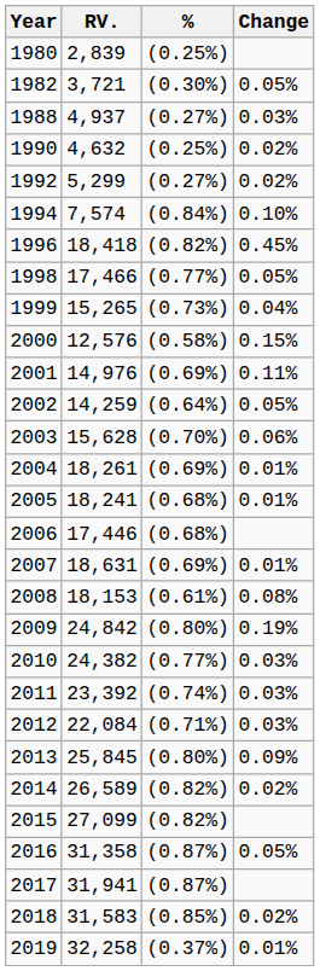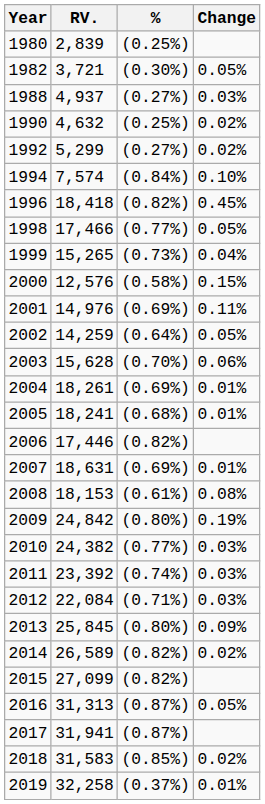 <table class="wikitable">
 <tr>
 <th>Year</th>
 <th>RV.</th>
 <th>%</th>
 <th>Change</th>
 </tr>
 <tr>
 <td>1980</td>
 <td>2,839</td>
 <td>(0.25%)</td>
 <td></td>
 </tr>
 <tr>
 <td>1982</td>
 <td>3,721</td>
 <td>(0.30%)</td>
 <td> 0.05%</td>
 </tr>
 <tr>
 <td>1988</td>
 <td>4,937</td>
 <td>(0.27%)</td>
 <td> 0.03%</td>
 </tr>
 <tr>
 <td>1990</td>
 <td>4,632</td>
 <td>(0.25%)</td>
 <td> 0.02%</td>
 </tr>
 <tr>
 <td>1992</td>
 <td>5,299</td>
 <td>(0.27%)</td>
 <td> 0.02%</td>
 </tr>
 <tr>
 <td>1994</td>
 <td>7,574</td>
 <td>(0.84%)</td>
 <td> 0.10%</td>
 </tr>
 <tr>
 <td>1996</td>
 <td>18,418</td>
 <td>(0.82%)</td>
 <td> 0.45%</td>
 </tr>
 <tr>
 <td>1998</td>
 <td>17,466</td>
 <td>(0.77%)</td>
 <td> 0.05%</td>
 </tr>
 <tr>
 <td>1999</td>
 <td>15,265</td>
 <td>(0.73%)</td>
 <td> 0.04%</td>
 </tr>
 <tr>
 <td>2000</td>
 <td>12,576</td>
 <td>(0.58%)</td>
 <td> 0.15%</td>
 </tr>
 <tr>
 <td>2001</td>
 <td>14,976</td>
 <td>(0.69%)</td>
 <td> 0.11%</td>
 </tr>
 <tr>
 <td>2002</td>
 <td>14,259</td>
 <td>(0.64%)</td>
 <td> 0.05%</td>
 </tr>
 <tr>
 <td>2003</td>
 <td>15,628</td>
 <td>(0.70%)</td>
 <td> 0.06%</td>
 </tr>
 <tr>
 <td>2004</td>
 <td>18,261</td>
 <td>(0.69%)</td>
 <td> 0.01%</td>
 </tr>
 <tr>
 <td>2005</td>
 <td>18,241</td>
 <td>(0.68%)</td>
 <td> 0.01%</td>
 </tr>
 <tr>
 <td>2006</td>
 <td>17,446</td>
-<td>(0.68%)</td>
+<td>(0.82%)</td>
 <td></td>
 </tr>
 <tr>
 <td>2007</td>
 <td>18,631</td>
 <td>(0.69%)</td>
 <td> 0.01%</td>
 </tr>
 <tr>
 <td>2008</td>
 <td>18,153</td>
 <td>(0.61%)</td>
 <td> 0.08%</td>
 </tr>
 <tr>
 <td>2009</td>
 <td>24,842</td>
 <td>(0.80%)</td>
 <td> 0.19%</td>
 </tr>
 <tr>
 <td>2010</td>
 <td>24,382</td>
 <td>(0.77%)</td>
 <td> 0.03%</td>
 </tr>
 <tr>
 <td>2011</td>
 <td>23,392</td>
 <td>(0.74%)</td>
 <td> 0.03%</td>
 </tr>
 <tr>
 <td>2012</td>
 <td>22,084</td>
 <td>(0.71%)</td>
 <td> 0.03%</td>
 </tr>
 <tr>
 <td>2013</td>
 <td>25,845</td>
 <td>(0.80%)</td>
 <td> 0.09%</td>
 </tr>
 <tr>
 <td>2014</td>
 <td>26,589</td>
 <td>(0.82%)</td>
 <td> 0.02%</td>
 </tr>
 <tr>
 <td>2015</td>
 <td>27,099</td>
 <td>(0.82%)</td>
 <td></td>
 </tr>
 <tr>
 <td>2016</td>
-<td>31,358</td>
+<td>31,313</td>
 <td>(0.87%)</td>
 <td> 0.05%</td>
 </tr>
 <tr>
 <td>2017</td>
 <td>31,941</td>
 <td>(0.87%)</td>
 <td></td>
 </tr>
 <tr>
 <td>2018</td>
 <td>31,583</td>
 <td>(0.85%)</td>
 <td> 0.02%</td>
 </tr>
 <tr>
 <td>2019</td>
 <td>32,258</td>
 <td>(0.37%)</td>
 <td> 0.01%</td>
 </tr>
 </table>
